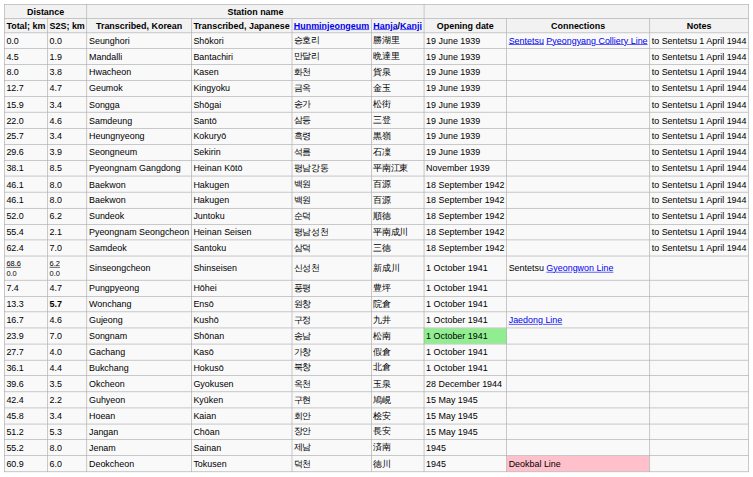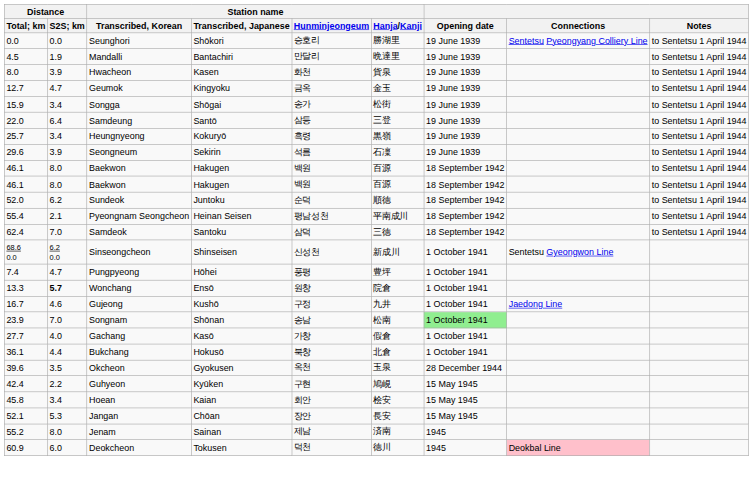 <table class="wikitable" style="font-size:90%;">
 <tr>
 <th colspan="2">Distance</th>
 <th colspan="4">Station name</th>
 <th colspan="3"></th>
 </tr>
 <tr>
 <th>Total; km</th>
 <th>S2S; km</th>
 <th>Transcribed, Korean</th>
 <th>Transcribed, Japanese</th>
 <th><a href='#'>Hunminjeongeum</a></th>
 <th><a href='#'>Hanja</a>/<a href='#'>Kanji</a></th>
 <th>Opening date</th>
 <th>Connections</th>
 <th>Notes</th>
 </tr>
 <tr>
 <td>0.0</td>
 <td>0.0</td>
 <td>Seunghori</td>
 <td>Shōkori</td>
 <td>승호리</td>
 <td>勝湖里</td>
 <td>19 June 1939</td>
 <td><a href='#'>Sentetsu</a> <a href='#'>Pyeongyang Colliery Line</a></td>
 <td>to Sentetsu 1 April 1944</td>
 </tr>
 <tr>
 <td>4.5</td>
 <td>1.9</td>
 <td>Mandalli</td>
 <td>Bantachiri</td>
 <td>만달리</td>
 <td>晩達里</td>
 <td>19 June 1939</td>
 <td></td>
 <td>to Sentetsu 1 April 1944</td>
 </tr>
 <tr>
 <td>8.0</td>
-<td>3.8</td>
+<td>3.9</td>
 <td>Hwacheon</td>
 <td>Kasen</td>
 <td>화천</td>
 <td>貨泉</td>
 <td>19 June 1939</td>
 <td></td>
 <td>to Sentetsu 1 April 1944</td>
 </tr>
 <tr>
 <td>12.7</td>
 <td>4.7</td>
 <td>Geumok</td>
 <td>Kingyoku</td>
 <td>금옥</td>
 <td>金玉</td>
 <td>19 June 1939</td>
 <td></td>
 <td>to Sentetsu 1 April 1944</td>
 </tr>
 <tr>
 <td>15.9</td>
 <td>3.4</td>
 <td>Songga</td>
 <td>Shōgai</td>
 <td>송가</td>
 <td>松街</td>
 <td>19 June 1939</td>
 <td></td>
 <td>to Sentetsu 1 April 1944</td>
 </tr>
 <tr>
 <td>22.0</td>
-<td>4.6</td>
+<td>6.4</td>
 <td>Samdeung</td>
 <td>Santō</td>
 <td>삼등</td>
 <td>三登</td>
 <td>19 June 1939</td>
 <td></td>
 <td>to Sentetsu 1 April 1944</td>
 </tr>
 <tr>
 <td>25.7</td>
 <td>3.4</td>
 <td>Heungnyeong</td>
 <td>Kokuryō</td>
 <td>흑령</td>
 <td>黒嶺</td>
 <td>19 June 1939</td>
 <td></td>
 <td>to Sentetsu 1 April 1944</td>
 </tr>
 <tr>
 <td>29.6</td>
 <td>3.9</td>
 <td>Seongneum</td>
 <td>Sekirin</td>
 <td>석름</td>
 <td>石凜</td>
 <td>19 June 1939</td>
-<td></td>
-<td>to Sentetsu 1 April 1944</td>
-</tr>
-<tr>
-<td>38.1</td>
-<td>8.5</td>
-<td>Pyeongnam Gangdong</td>
-<td>Heinan Kōtō</td>
-<td>평남강동</td>
-<td>平南江東</td>
-<td>November 1939</td>
 <td></td>
 <td>to Sentetsu 1 April 1944</td>
 </tr>
 <tr>
 <td>46.1</td>
 <td>8.0</td>
 <td>Baekwon</td>
 <td>Hakugen</td>
 <td>백원</td>
 <td>百源</td>
 <td>18 September 1942</td>
 <td></td>
 <td>to Sentetsu 1 April 1944</td>
 </tr>
 <tr>
 <td>46.1</td>
 <td>8.0</td>
 <td>Baekwon</td>
 <td>Hakugen</td>
 <td>백원</td>
 <td>百源</td>
 <td>18 September 1942</td>
 <td></td>
 <td>to Sentetsu 1 April 1944</td>
 </tr>
 <tr>
 <td>52.0</td>
 <td>6.2</td>
 <td>Sundeok</td>
 <td>Juntoku</td>
 <td>순덕</td>
 <td>順徳</td>
 <td>18 September 1942</td>
 <td></td>
 <td>to Sentetsu 1 April 1944</td>
 </tr>
 <tr>
 <td>55.4</td>
 <td>2.1</td>
 <td>Pyeongnam Seongcheon</td>
 <td>Heinan Seisen</td>
 <td>평남성천</td>
 <td>平南成川</td>
 <td>18 September 1942</td>
 <td></td>
 <td>to Sentetsu 1 April 1944</td>
 </tr>
 <tr>
 <td>62.4</td>
 <td>7.0</td>
 <td>Samdeok</td>
 <td>Santoku</td>
 <td>삼덕</td>
 <td>三徳</td>
 <td>18 September 1942</td>
 <td></td>
 <td>to Sentetsu 1 April 1944</td>
 </tr>
 <tr>
 <td><small><u>68.6</u><br>0.0</small></td>
 <td><small><u>6.2</u><br>0.0</small></td>
 <td>Sinseongcheon</td>
 <td>Shinseisen</td>
 <td>신성천</td>
 <td>新成川</td>
 <td>1 October 1941</td>
 <td>Sentetsu <a href='#'>Gyeongwon Line</a></td>
 <td></td>
 </tr>
 <tr>
 <td>7.4</td>
 <td>4.7</td>
 <td>Pungpyeong</td>
 <td>Hōhei</td>
 <td>풍평</td>
 <td>豊坪</td>
 <td>1 October 1941</td>
 <td></td>
 <td></td>
 </tr>
 <tr>
 <td>13.3</td>
 <td><strong>5.7</strong></td>
 <td>Wonchang</td>
 <td>Ensō</td>
 <td>원창</td>
 <td>院倉</td>
 <td>1 October 1941</td>
 <td></td>
 <td></td>
 </tr>
 <tr>
 <td>16.7</td>
 <td>4.6</td>
 <td>Gujeong</td>
 <td>Kushō</td>
 <td>구정</td>
 <td>九井</td>
 <td>1 October 1941</td>
 <td><a href='#'>Jaedong Line</a></td>
 <td></td>
 </tr>
 <tr>
 <td>23.9</td>
 <td>7.0</td>
 <td>Songnam</td>
 <td>Shōnan</td>
 <td>송남</td>
 <td>松南</td>
 <td style="background: lightgreen;">1 October 1941</td>
 <td></td>
 <td></td>
 </tr>
 <tr>
 <td>27.7</td>
 <td>4.0</td>
 <td>Gachang</td>
 <td>Kasō</td>
 <td>가창</td>
 <td>假倉</td>
 <td>1 October 1941</td>
 <td></td>
 <td></td>
 </tr>
 <tr>
 <td>36.1</td>
 <td>4.4</td>
 <td>Bukchang</td>
 <td>Hokusō</td>
 <td>북창</td>
 <td>北倉</td>
 <td>1 October 1941</td>
 <td></td>
 <td></td>
 </tr>
 <tr>
 <td>39.6</td>
 <td>3.5</td>
 <td>Okcheon</td>
 <td>Gyokusen</td>
 <td>옥천</td>
 <td>玉泉</td>
 <td>28 December 1944</td>
 <td></td>
 <td></td>
 </tr>
 <tr>
 <td>42.4</td>
 <td>2.2</td>
 <td>Guhyeon</td>
 <td>Kyūken</td>
 <td>구현</td>
 <td>鳩峴</td>
 <td>15 May 1945</td>
 <td></td>
 <td></td>
 </tr>
 <tr>
 <td>45.8</td>
 <td>3.4</td>
 <td>Hoean</td>
 <td>Kaian</td>
 <td>회안</td>
 <td>桧安</td>
 <td>15 May 1945</td>
 <td></td>
 <td></td>
 </tr>
 <tr>
-<td>51.2</td>
+<td>52.1</td>
 <td>5.3</td>
 <td>Jangan</td>
 <td>Chōan</td>
 <td>장안</td>
 <td>長安</td>
 <td>15 May 1945</td>
 <td></td>
 <td></td>
 </tr>
 <tr>
 <td>55.2</td>
 <td>8.0</td>
 <td>Jenam</td>
 <td>Sainan</td>
 <td>제남</td>
 <td>済南</td>
 <td>1945</td>
 <td></td>
 <td></td>
 </tr>
 <tr>
 <td>60.9</td>
 <td>6.0</td>
 <td>Deokcheon</td>
 <td>Tokusen</td>
 <td>덕천</td>
 <td>徳川</td>
 <td>1945</td>
 <td style="background: pink;">Deokbal Line</td>
 <td></td>
 </tr>
 </table>
